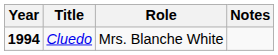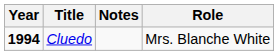 <table class="wikitable sortable">
 <tr>
 <th>Year</th>
 <th>Title</th>
+<th>Notes</th>
 <th>Role</th>
-<th>Notes</th>
 </tr>
 <tr>
 <td><strong>1994</strong></td>
 <td><em><a href='#'>Cluedo</a></em></td>
+<td></td>
 <td>Mrs. Blanche White</td>
-<td></td>
 </tr>
 </table>
